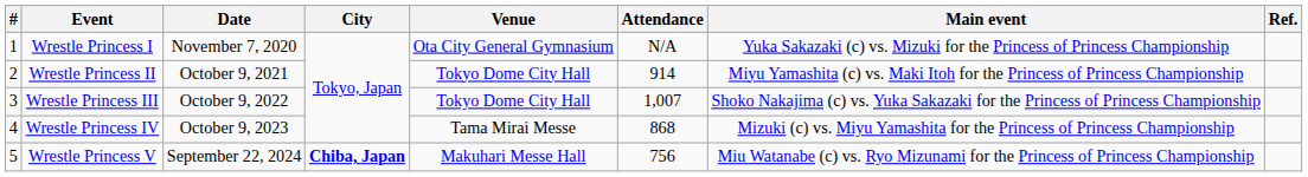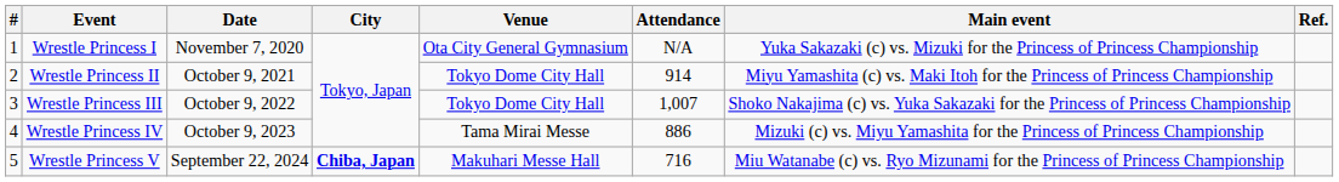 <table class="sortable wikitable succession-box" style="font-size:85%; text-align:center;">
 <tr>
 <th>#</th>
 <th>Event</th>
 <th>Date</th>
 <th>City</th>
 <th>Venue</th>
 <th>Attendance</th>
 <th>Main event</th>
 <th>Ref.</th>
 </tr>
 <tr>
 <td>1</td>
 <td><a href='#'>Wrestle Princess I</a></td>
 <td>November 7, 2020</td>
 <td rowspan=4><a href='#'>Tokyo, Japan</a></td>
 <td><a href='#'>Ota City General Gymnasium</a></td>
 <td>N/A</td>
 <td><a href='#'>Yuka Sakazaki</a> (c) vs. <a href='#'>Mizuki</a> for the <a href='#'>Princess of Princess Championship</a></td>
 <td></td>
 </tr>
 <tr>
 <td>2</td>
 <td><a href='#'>Wrestle Princess II</a></td>
 <td>October 9, 2021</td>
 <td><a href='#'>Tokyo Dome City Hall</a></td>
 <td>914</td>
 <td><a href='#'>Miyu Yamashita</a> (c) vs. <a href='#'>Maki Itoh</a> for the <a href='#'>Princess of Princess Championship</a></td>
 <td></td>
 </tr>
 <tr>
 <td>3</td>
 <td><a href='#'>Wrestle Princess III</a></td>
 <td>October 9, 2022</td>
 <td><a href='#'>Tokyo Dome City Hall</a></td>
 <td>1,007</td>
 <td><a href='#'>Shoko Nakajima</a> (c) vs. <a href='#'>Yuka Sakazaki</a> for the <a href='#'>Princess of Princess Championship</a></td>
 <td></td>
 </tr>
 <tr>
 <td>4</td>
 <td><a href='#'>Wrestle Princess IV</a></td>
 <td>October 9, 2023</td>
 <td>Tama Mirai Messe</td>
-<td>868</td>
+<td>886</td>
 <td><a href='#'>Mizuki</a> (c) vs. <a href='#'>Miyu Yamashita</a> for the <a href='#'>Princess of Princess Championship</a></td>
 <td></td>
 </tr>
 <tr>
 <td>5</td>
 <td><a href='#'>Wrestle Princess V</a></td>
 <td>September 22, 2024</td>
 <td><strong><a href='#'>Chiba, Japan</a></strong></td>
 <td><a href='#'>Makuhari Messe Hall</a></td>
-<td>756</td>
+<td>716</td>
 <td><a href='#'>Miu Watanabe</a> (c) vs. <a href='#'>Ryo Mizunami</a> for the <a href='#'>Princess of Princess Championship</a></td>
 <td></td>
 </tr>
 </table>
